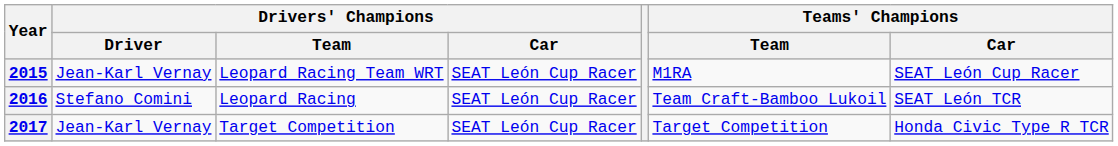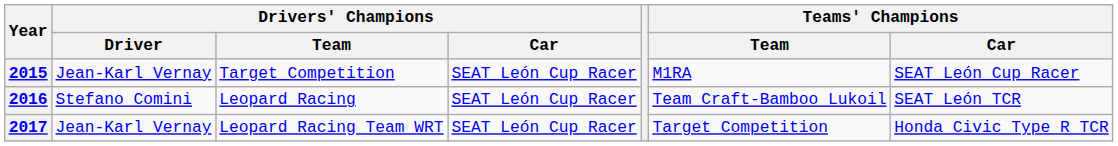 <table class="wikitable" style="font-size: 90%;">
 <tr>
 <th rowspan="2">Year</th>
 <th colspan="3">Drivers' Champions</th>
 <th rowspan="5"></th>
 <th colspan="2">Teams' Champions</th>
 </tr>
 <tr>
 <th>Driver</th>
 <th>Team</th>
 <th>Car</th>
 <th>Team</th>
 <th>Car</th>
 </tr>
 <tr>
 <th><a href='#'>2015</a></th>
 <td> <a href='#'>Jean-Karl Vernay</a></td>
-<td> <a href='#'>Leopard Racing Team WRT</a></td>
+<td> <a href='#'>Target Competition</a></td>
 <td> <a href='#'>SEAT León Cup Racer</a></td>
 <td> <a href='#'>M1RA</a></td>
 <td> <a href='#'>SEAT León Cup Racer</a></td>
 </tr>
 <tr>
 <th><a href='#'>2016</a></th>
 <td> <a href='#'>Stefano Comini</a></td>
 <td> <a href='#'>Leopard Racing</a></td>
 <td> <a href='#'>SEAT León Cup Racer</a></td>
 <td> <a href='#'>Team Craft-Bamboo Lukoil</a></td>
 <td> <a href='#'>SEAT León TCR</a></td>
 </tr>
 <tr>
 <th><a href='#'>2017</a></th>
 <td> <a href='#'>Jean-Karl Vernay</a></td>
-<td> <a href='#'>Target Competition</a></td>
+<td> <a href='#'>Leopard Racing Team WRT</a></td>
 <td> <a href='#'>SEAT León Cup Racer</a></td>
 <td> <a href='#'>Target Competition</a></td>
 <td> <a href='#'>Honda Civic Type R TCR</a></td>
 </tr>
 </table>
